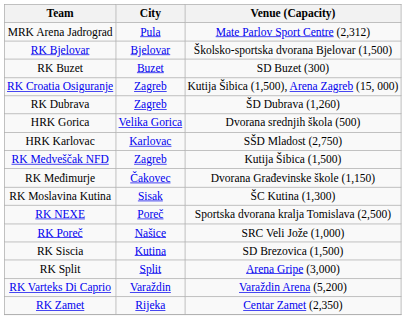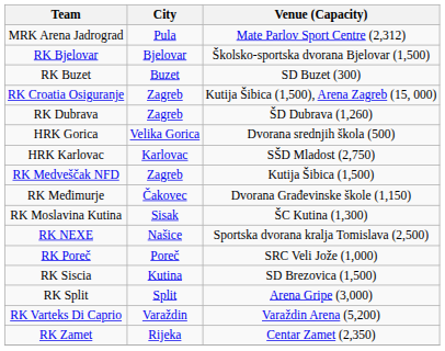 <table class="wikitable sortable" style="text-align: center;">
 <tr>
 <th rowspan=1>Team</th>
 <th rowspan=1>City</th>
 <th rowspan=1>Venue (Capacity)</th>
 </tr>
 <tr>
 <td>MRK Arena Jadrograd</td>
 <td><a href='#'>Pula</a></td>
 <td><a href='#'>Mate Parlov Sport Centre</a> (2,312)</td>
 </tr>
 <tr>
 <td><a href='#'>RK Bjelovar</a></td>
 <td><a href='#'>Bjelovar</a></td>
 <td>Školsko-sportska dvorana Bjelovar (1,500)</td>
 </tr>
 <tr>
 <td>RK Buzet</td>
 <td><a href='#'>Buzet</a></td>
 <td>SD Buzet (300)</td>
 </tr>
 <tr>
 <td><a href='#'>RK Croatia Osiguranje</a></td>
 <td><a href='#'>Zagreb</a></td>
 <td>Kutija Šibica (1,500), <a href='#'>Arena Zagreb</a> (15, 000)</td>
 </tr>
 <tr>
 <td>RK Dubrava</td>
 <td><a href='#'>Zagreb</a></td>
 <td>ŠD Dubrava (1,260)</td>
 </tr>
 <tr>
 <td>HRK Gorica</td>
 <td><a href='#'>Velika Gorica</a></td>
 <td>Dvorana srednjih škola (500)</td>
 </tr>
 <tr>
 <td>HRK Karlovac</td>
 <td><a href='#'>Karlovac</a></td>
 <td>SŠD Mladost (2,750)</td>
 </tr>
 <tr>
 <td><a href='#'>RK Medveščak NFD</a></td>
 <td><a href='#'>Zagreb</a></td>
 <td>Kutija Šibica (1,500)</td>
 </tr>
 <tr>
 <td>RK Međimurje</td>
 <td><a href='#'>Čakovec</a></td>
 <td>Dvorana Građevinske škole (1,150)</td>
 </tr>
 <tr>
 <td>RK Moslavina Kutina</td>
 <td><a href='#'>Sisak</a></td>
 <td>ŠC Kutina (1,300)</td>
 </tr>
 <tr>
 <td><a href='#'>RK NEXE</a></td>
-<td><a href='#'>Poreč</a></td>
+<td><a href='#'>Našice</a></td>
 <td>Sportska dvorana kralja Tomislava (2,500)</td>
 </tr>
 <tr>
 <td><a href='#'>RK Poreč</a></td>
-<td><a href='#'>Našice</a></td>
+<td><a href='#'>Poreč</a></td>
 <td>SRC Veli Jože (1,000)</td>
 </tr>
 <tr>
 <td>RK Siscia</td>
 <td><a href='#'>Kutina</a></td>
 <td>SD Brezovica (1,500)</td>
 </tr>
 <tr>
 <td>RK Split</td>
 <td><a href='#'>Split</a></td>
 <td><a href='#'>Arena Gripe</a> (3,000)</td>
 </tr>
 <tr>
 <td><a href='#'>RK Varteks Di Caprio</a></td>
 <td><a href='#'>Varaždin</a></td>
 <td><a href='#'>Varaždin Arena</a> (5,200)</td>
 </tr>
 <tr>
 <td><a href='#'>RK Zamet</a></td>
 <td><a href='#'>Rijeka</a></td>
 <td><a href='#'>Centar Zamet</a> (2,350)</td>
 </tr>
 <tr>
 </tr>
 </table>
